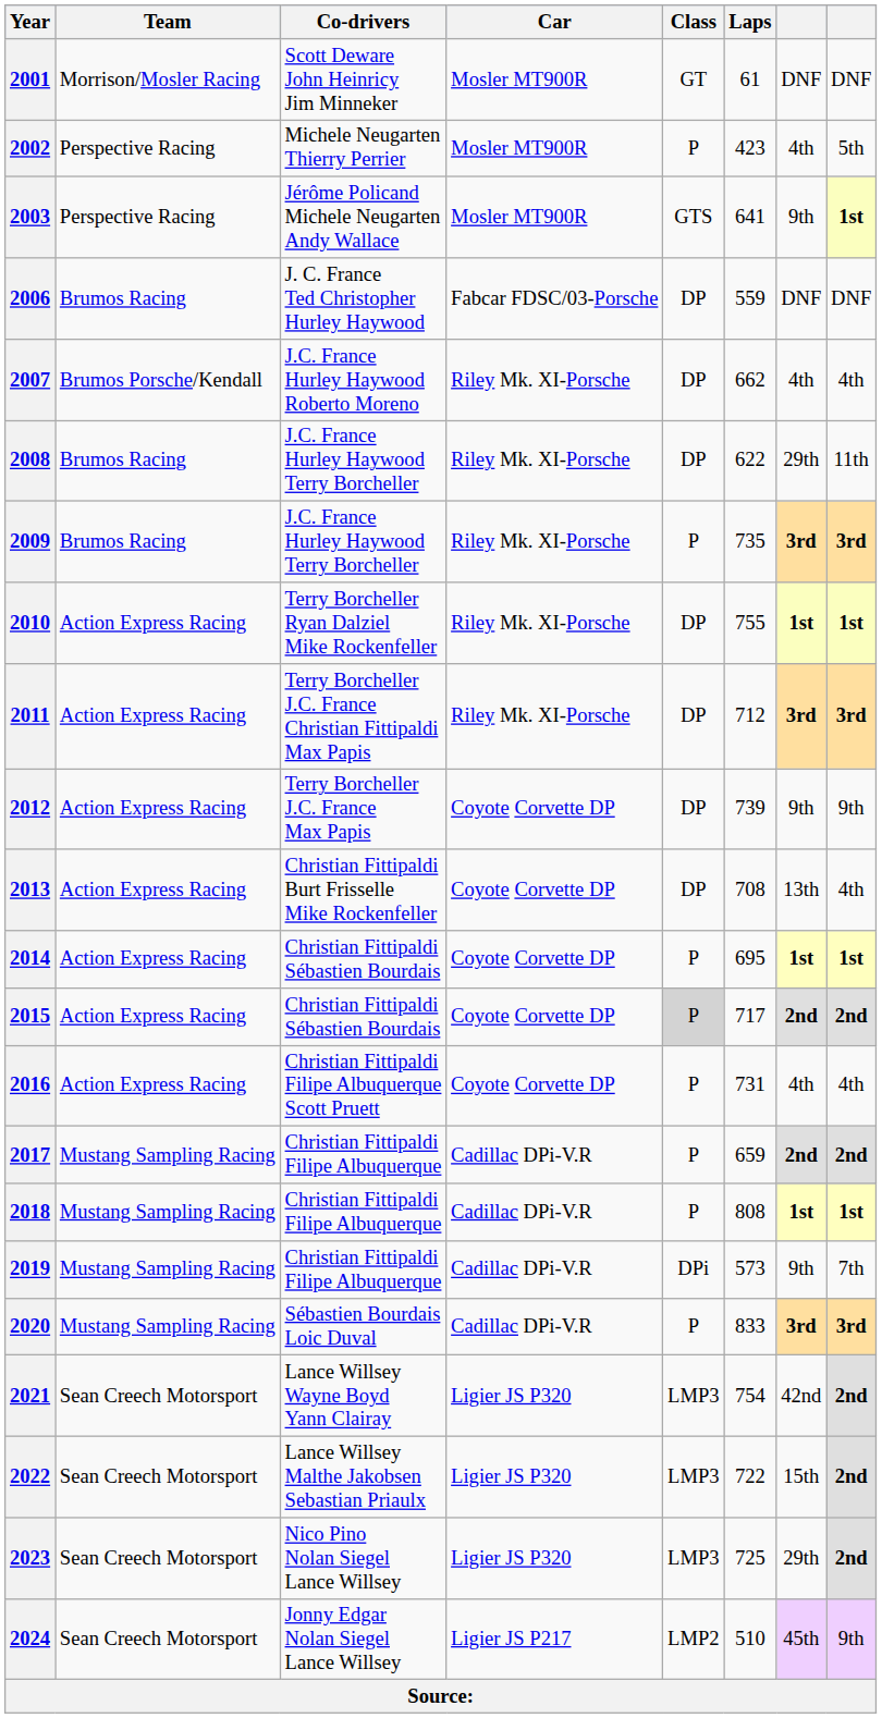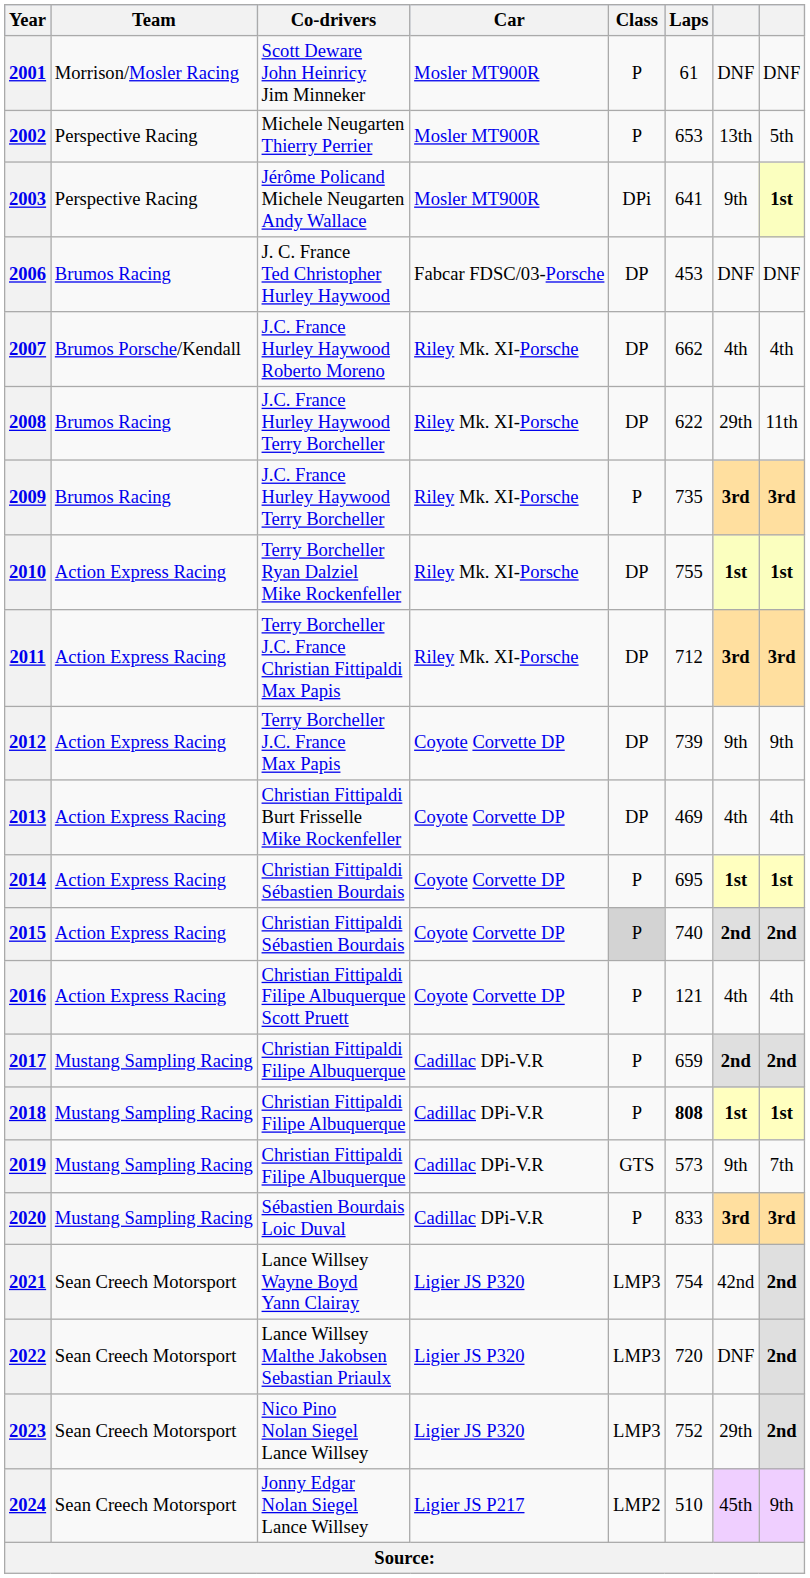 <table class="wikitable" style="text-align:center; font-size:90%;">
 <tr style="background:#ABBBDD;">
 <th>Year</th>
 <th>Team</th>
 <th>Co-drivers</th>
 <th>Car</th>
 <th>Class</th>
 <th>Laps</th>
 <th></th>
 <th></th>
 </tr>
 <tr>
 <th><a href='#'>2001</a></th>
 <td align="left"> Morrison/<a href='#'>Mosler Racing</a></td>
 <td align="left"> <a href='#'>Scott Deware</a><br> <a href='#'>John Heinricy</a><br> Jim Minneker</td>
 <td align="left"><a href='#'>Mosler MT900R</a></td>
-<td>GT</td>
+<td>P</td>
 <td>61</td>
 <td>DNF</td>
 <td>DNF</td>
 </tr>
 <tr>
 <th><a href='#'>2002</a></th>
 <td align="left"> Perspective Racing</td>
 <td align="left"> Michele Neugarten<br> <a href='#'>Thierry Perrier</a></td>
 <td align="left"><a href='#'>Mosler MT900R</a></td>
 <td>P</td>
-<td>423</td>
-<td>4th</td>
+<td>653</td>
+<td>13th</td>
 <td>5th</td>
 </tr>
 <tr>
 <th><a href='#'>2003</a></th>
 <td align="left"> Perspective Racing</td>
 <td align="left"> <a href='#'>Jérôme Policand</a><br> Michele Neugarten<br> <a href='#'>Andy Wallace</a></td>
 <td align="left"><a href='#'>Mosler MT900R</a></td>
-<td>GTS</td>
+<td>DPi</td>
 <td>641</td>
 <td>9th</td>
 <td style="background:#FBFFBF;"><strong>1st</strong></td>
 </tr>
 <tr>
 <th><a href='#'>2006</a></th>
 <td align="left"> <a href='#'>Brumos Racing</a></td>
 <td align="left"> J. C. France<br> <a href='#'>Ted Christopher</a><br> <a href='#'>Hurley Haywood</a></td>
 <td align="left">Fabcar FDSC/03-<a href='#'>Porsche</a></td>
 <td>DP</td>
-<td>559</td>
+<td>453</td>
 <td>DNF</td>
 <td>DNF</td>
 </tr>
 <tr>
 <th><a href='#'>2007</a></th>
 <td align="left"> <a href='#'>Brumos Porsche</a>/Kendall</td>
 <td align="left"> <a href='#'>J.C. France</a><br> <a href='#'>Hurley Haywood</a><br> <a href='#'>Roberto Moreno</a></td>
 <td align="left"><a href='#'>Riley</a> Mk. XI-<a href='#'>Porsche</a></td>
 <td>DP</td>
 <td>662</td>
 <td>4th</td>
 <td>4th</td>
 </tr>
 <tr>
 <th><a href='#'>2008</a></th>
 <td align="left"> <a href='#'>Brumos Racing</a></td>
 <td align="left"> <a href='#'>J.C. France</a><br> <a href='#'>Hurley Haywood</a><br> <a href='#'>Terry Borcheller</a></td>
 <td align="left"><a href='#'>Riley</a> Mk. XI-<a href='#'>Porsche</a></td>
 <td>DP</td>
 <td>622</td>
 <td>29th</td>
 <td>11th</td>
 </tr>
 <tr>
 <th><a href='#'>2009</a></th>
 <td align="left"> <a href='#'>Brumos Racing</a></td>
 <td align="left"> <a href='#'>J.C. France</a><br> <a href='#'>Hurley Haywood</a><br> <a href='#'>Terry Borcheller</a></td>
 <td align="left"><a href='#'>Riley</a> Mk. XI-<a href='#'>Porsche</a></td>
 <td>P</td>
 <td>735</td>
 <td style="background:#FFDF9F;"><strong>3rd</strong></td>
 <td style="background:#FFDF9F;"><strong>3rd</strong></td>
 </tr>
 <tr>
 <th><a href='#'>2010</a></th>
 <td align="left"> <a href='#'>Action Express Racing</a></td>
 <td align="left"> <a href='#'>Terry Borcheller</a><br> <a href='#'>Ryan Dalziel</a><br> <a href='#'>Mike Rockenfeller</a></td>
 <td align="left"><a href='#'>Riley</a> Mk. XI-<a href='#'>Porsche</a></td>
 <td>DP</td>
 <td>755</td>
 <td style="background:#FBFFBF;"><strong>1st</strong></td>
 <td style="background:#FBFFBF;"><strong>1st</strong></td>
 </tr>
 <tr>
 <th><a href='#'>2011</a></th>
 <td align="left"> <a href='#'>Action Express Racing</a></td>
 <td align="left"> <a href='#'>Terry Borcheller</a><br> <a href='#'>J.C. France</a><br> <a href='#'>Christian Fittipaldi</a><br> <a href='#'>Max Papis</a></td>
 <td align="left"><a href='#'>Riley</a> Mk. XI-<a href='#'>Porsche</a></td>
 <td>DP</td>
 <td>712</td>
 <td style="background:#FFDF9F;"><strong>3rd</strong></td>
 <td style="background:#FFDF9F;"><strong>3rd</strong></td>
 </tr>
 <tr>
 <th><a href='#'>2012</a></th>
 <td align="left"> <a href='#'>Action Express Racing</a></td>
 <td align="left"> <a href='#'>Terry Borcheller</a><br> <a href='#'>J.C. France</a><br> <a href='#'>Max Papis</a></td>
 <td align="left"><a href='#'>Coyote</a> <a href='#'>Corvette DP</a></td>
 <td>DP</td>
 <td>739</td>
 <td>9th</td>
 <td>9th</td>
 </tr>
 <tr>
 <th><a href='#'>2013</a></th>
 <td align="left"> <a href='#'>Action Express Racing</a></td>
 <td align="left"> <a href='#'>Christian Fittipaldi</a><br> Burt Frisselle<br> <a href='#'>Mike Rockenfeller</a></td>
 <td align="left"><a href='#'>Coyote</a> <a href='#'>Corvette DP</a></td>
 <td>DP</td>
-<td>708</td>
-<td>13th</td>
+<td>469</td>
+<td>4th</td>
 <td>4th</td>
 </tr>
 <tr>
 <th><a href='#'>2014</a></th>
 <td align="left"> <a href='#'>Action Express Racing</a></td>
 <td align="left"> <a href='#'>Christian Fittipaldi</a><br> <a href='#'>Sébastien Bourdais</a></td>
 <td align="left"><a href='#'>Coyote</a> <a href='#'>Corvette DP</a></td>
 <td>P</td>
 <td>695</td>
 <td style="background:#FFFFBF;"><strong>1st</strong></td>
 <td style="background:#FFFFBF;"><strong>1st</strong></td>
 </tr>
 <tr>
 <th><a href='#'>2015</a></th>
 <td align="left"> <a href='#'>Action Express Racing</a></td>
 <td align="left"> <a href='#'>Christian Fittipaldi</a><br> <a href='#'>Sébastien Bourdais</a></td>
 <td align="left"><a href='#'>Coyote</a> <a href='#'>Corvette DP</a></td>
 <td style="background: lightgrey;">P</td>
-<td>717</td>
+<td>740</td>
 <td style="background:#DFDFDF;"><strong>2nd</strong></td>
 <td style="background:#DFDFDF;"><strong>2nd</strong></td>
 </tr>
 <tr>
 <th><a href='#'>2016</a></th>
 <td align="left"> <a href='#'>Action Express Racing</a></td>
 <td align="left"> <a href='#'>Christian Fittipaldi</a><br> <a href='#'>Filipe Albuquerque</a><br> <a href='#'>Scott Pruett</a></td>
 <td align="left"><a href='#'>Coyote</a> <a href='#'>Corvette DP</a></td>
 <td>P</td>
-<td>731</td>
+<td>121</td>
 <td>4th</td>
 <td>4th</td>
 </tr>
 <tr>
 <th><a href='#'>2017</a></th>
 <td align="left"> <a href='#'>Mustang Sampling Racing</a></td>
 <td align="left"> <a href='#'>Christian Fittipaldi</a><br> <a href='#'>Filipe Albuquerque</a></td>
 <td align="left"><a href='#'>Cadillac</a> DPi-V.R</td>
 <td>P</td>
 <td>659</td>
 <td style="background:#DFDFDF;"><strong>2nd</strong></td>
 <td style="background:#DFDFDF;"><strong>2nd</strong></td>
 </tr>
 <tr>
 <th><a href='#'>2018</a></th>
 <td align="left"> <a href='#'>Mustang Sampling Racing</a></td>
 <td align="left"> <a href='#'>Christian Fittipaldi</a><br> <a href='#'>Filipe Albuquerque</a></td>
 <td align="left"><a href='#'>Cadillac</a> DPi-V.R</td>
 <td>P</td>
-<td>808</td>
+<td><strong>808</strong></td>
 <td style="background:#FFFFBF;"><strong>1st</strong></td>
 <td style="background:#FFFFBF;"><strong>1st</strong></td>
 </tr>
 <tr>
 <th><a href='#'>2019</a></th>
 <td align="left"> <a href='#'>Mustang Sampling Racing</a></td>
 <td align="left"> <a href='#'>Christian Fittipaldi</a><br> <a href='#'>Filipe Albuquerque</a></td>
 <td align="left"><a href='#'>Cadillac</a> DPi-V.R</td>
-<td>DPi</td>
+<td>GTS</td>
 <td>573</td>
 <td>9th</td>
 <td>7th</td>
 </tr>
 <tr>
 <th><a href='#'>2020</a></th>
 <td align="left"> <a href='#'>Mustang Sampling Racing</a></td>
 <td align="left"> <a href='#'>Sébastien Bourdais</a><br> <a href='#'>Loic Duval</a></td>
 <td align="left"><a href='#'>Cadillac</a> DPi-V.R</td>
 <td>P</td>
 <td>833</td>
 <td style="background:#FFDF9F;"><strong>3rd</strong></td>
 <td style="background:#FFDF9F;"><strong>3rd</strong></td>
 </tr>
 <tr>
 <th><a href='#'>2021</a></th>
 <td align="left"> Sean Creech Motorsport</td>
 <td align="left"> Lance Willsey<br> <a href='#'>Wayne Boyd</a><br> <a href='#'>Yann Clairay</a></td>
 <td align="left"><a href='#'>Ligier JS P320</a></td>
 <td>LMP3</td>
 <td>754</td>
 <td>42nd</td>
 <td style="background:#DFDFDF;"><strong>2nd</strong></td>
 </tr>
 <tr>
 <th><a href='#'>2022</a></th>
 <td align="left"> Sean Creech Motorsport</td>
 <td align="left"> Lance Willsey<br> <a href='#'>Malthe Jakobsen</a><br> <a href='#'>Sebastian Priaulx</a></td>
 <td align="left"><a href='#'>Ligier JS P320</a></td>
 <td>LMP3</td>
-<td>722</td>
-<td>15th</td>
+<td>720</td>
+<td>DNF</td>
 <td style="background:#DFDFDF;"><strong>2nd</strong></td>
 </tr>
 <tr>
 <th><a href='#'>2023</a></th>
 <td align="left"> Sean Creech Motorsport</td>
 <td align="left"> <a href='#'>Nico Pino</a><br> <a href='#'>Nolan Siegel</a><br> Lance Willsey</td>
 <td align="left"><a href='#'>Ligier JS P320</a></td>
 <td>LMP3</td>
-<td>725</td>
+<td>752</td>
 <td>29th</td>
 <td style="background:#DFDFDF;"><strong>2nd</strong></td>
 </tr>
 <tr>
 <th><a href='#'>2024</a></th>
 <td align="left"> Sean Creech Motorsport</td>
 <td align="left"> <a href='#'>Jonny Edgar</a><br> <a href='#'>Nolan Siegel</a><br> Lance Willsey</td>
 <td align="left"><a href='#'>Ligier JS P217</a></td>
 <td>LMP2</td>
 <td>510</td>
 <td style="background:#efcfff; text-align:center;">45th </td>
 <td style="background:#efcfff; text-align:center;">9th </td>
 </tr>
 <tr>
 <th colspan="8">Source:</th>
 </tr>
 </table>
